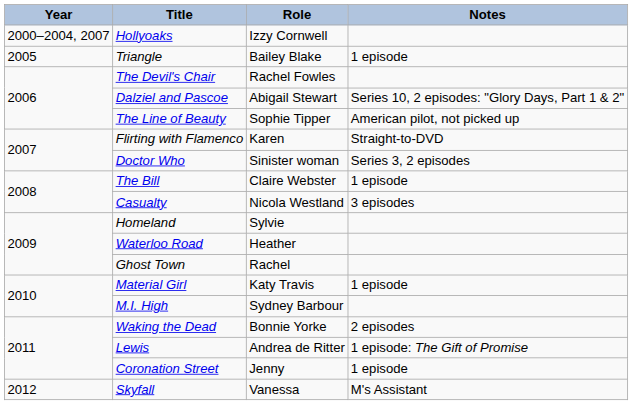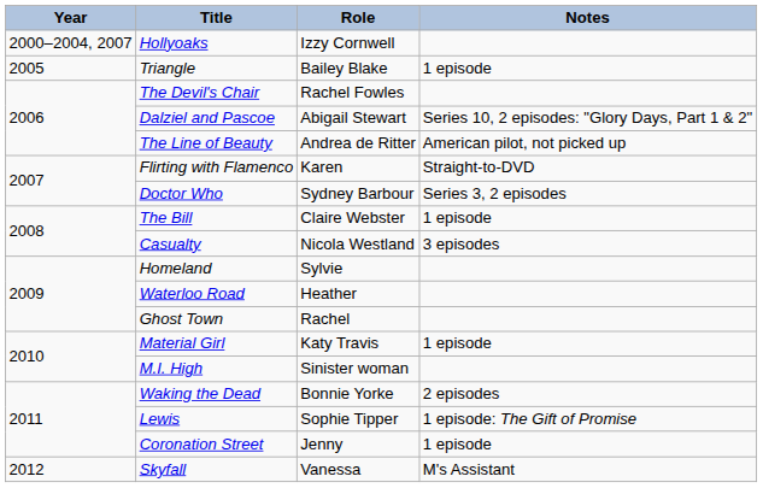 <table class="wikitable">
 <tr>
 <th style="background:#b0c4de;">Year</th>
 <th style="background:#b0c4de;">Title</th>
 <th style="background:#b0c4de;">Role</th>
 <th style="background:#b0c4de;">Notes</th>
 </tr>
 <tr>
 <td>2000–2004, 2007</td>
 <td><em><a href='#'>Hollyoaks</a></em></td>
 <td>Izzy Cornwell</td>
 <td></td>
 </tr>
 <tr>
 <td>2005</td>
 <td><em>Triangle</em></td>
 <td>Bailey Blake</td>
 <td>1 episode</td>
 </tr>
 <tr>
 <td rowspan=3>2006</td>
 <td><em><a href='#'>The Devil's Chair</a></em></td>
 <td>Rachel Fowles</td>
 <td></td>
 </tr>
 <tr>
 <td><em><a href='#'>Dalziel and Pascoe</a></em></td>
 <td>Abigail Stewart</td>
 <td>Series 10, 2 episodes: "Glory Days, Part 1 & 2"</td>
 </tr>
 <tr>
 <td><em><a href='#'>The Line of Beauty</a></em></td>
-<td>Sophie Tipper</td>
+<td>Andrea de Ritter</td>
 <td>American pilot, not picked up</td>
 </tr>
 <tr>
 <td rowspan=2>2007</td>
 <td><em>Flirting with Flamenco</em></td>
 <td>Karen</td>
 <td>Straight-to-DVD</td>
 </tr>
 <tr>
 <td><em><a href='#'>Doctor Who</a></em></td>
-<td>Sinister woman</td>
+<td>Sydney Barbour</td>
 <td>Series 3, 2 episodes</td>
 </tr>
 <tr>
 <td rowspan=2>2008</td>
 <td><em><a href='#'>The Bill</a></em></td>
 <td>Claire Webster</td>
 <td>1 episode</td>
 </tr>
 <tr>
 <td><em><a href='#'>Casualty</a></em></td>
 <td>Nicola Westland</td>
 <td>3 episodes</td>
 </tr>
 <tr>
 <td rowspan=3>2009</td>
 <td><em>Homeland</em></td>
 <td>Sylvie</td>
 <td></td>
 </tr>
 <tr>
 <td><em><a href='#'>Waterloo Road</a></em></td>
 <td>Heather</td>
 <td></td>
 </tr>
 <tr>
 <td><em>Ghost Town</em></td>
 <td>Rachel</td>
 <td></td>
 </tr>
 <tr>
 <td rowspan=2>2010</td>
 <td><em><a href='#'>Material Girl</a></em></td>
 <td>Katy Travis</td>
 <td>1 episode</td>
 </tr>
 <tr>
 <td><em><a href='#'>M.I. High</a></em></td>
-<td>Sydney Barbour</td>
+<td>Sinister woman</td>
 <td></td>
 </tr>
 <tr>
 <td rowspan=3>2011</td>
 <td><em><a href='#'>Waking the Dead</a></em></td>
 <td>Bonnie Yorke</td>
 <td>2 episodes</td>
 </tr>
 <tr>
 <td><em><a href='#'>Lewis</a></em></td>
-<td>Andrea de Ritter</td>
+<td>Sophie Tipper</td>
 <td>1 episode: <em>The Gift of Promise</em></td>
 </tr>
 <tr>
 <td><em><a href='#'>Coronation Street</a></em></td>
 <td>Jenny</td>
 <td>1 episode</td>
 </tr>
 <tr>
 <td>2012</td>
 <td><em><a href='#'>Skyfall</a></em></td>
 <td>Vanessa</td>
 <td>M's Assistant</td>
 </tr>
 </table>
